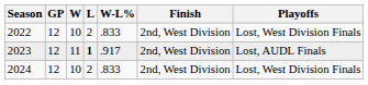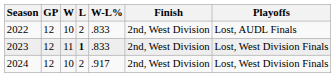 <table class="wikitable">
 <tr>
 <th>Season</th>
 <th>GP</th>
 <th>W</th>
 <th>L</th>
 <th>W-L%</th>
 <th>Finish</th>
 <th>Playoffs</th>
 </tr>
 <tr>
 <td>2022</td>
 <td>12</td>
 <td>10</td>
 <td>2</td>
 <td>.833</td>
 <td>2nd, West Division</td>
-<td>Lost, West Division Finals</td>
+<td>Lost, AUDL Finals</td>
 </tr>
 <tr style="background:#eee;">
 <td>2023</td>
 <td>12</td>
 <td>11</td>
 <td><strong>1</strong></td>
-<td>.917</td>
+<td>.833</td>
 <td>2nd, West Division</td>
-<td>Lost, AUDL Finals</td>
+<td>Lost, West Division Finals</td>
 </tr>
 <tr>
 <td>2024</td>
 <td>12</td>
 <td>10</td>
 <td>2</td>
-<td>.833</td>
+<td>.917</td>
 <td>2nd, West Division</td>
 <td>Lost, West Division Finals</td>
 </tr>
 </table>
